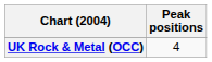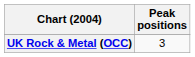 <table class="wikitable sortable plainrowheaders" style="text-align:center">
 <tr>
 <th scope="col">Chart (2004)</th>
 <th scope="col">Peak<br>positions</th>
 </tr>
 <tr>
 </tr>
 <tr>
 <th scope="row"><a href='#'>UK Rock & Metal</a> (<a href='#'>OCC</a>)</th>
-<td>4</td>
+<td>3</td>
 </tr>
 </table>
